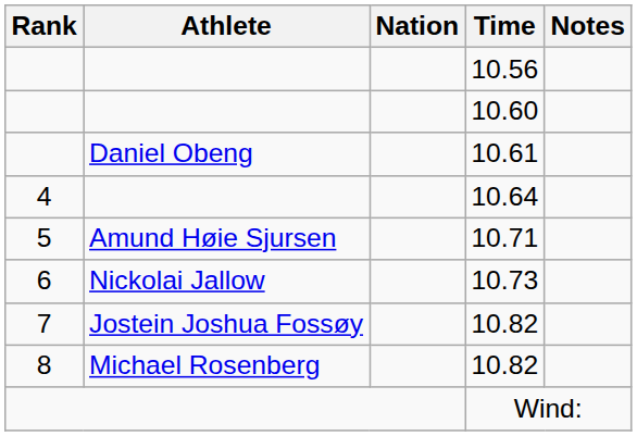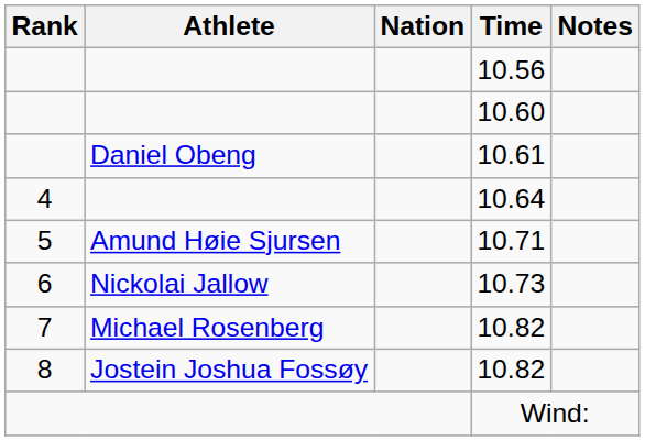 <table class="wikitable sortable" style="text-align:center;">
 <tr>
 <th scope="col" style="width: 10px;">Rank</th>
 <th scope="col">Athlete</th>
 <th scope="col">Nation</th>
 <th scope="col">Time</th>
 <th scope="col">Notes</th>
 </tr>
 <tr>
 <td></td>
 <td align=left></td>
 <td align=left></td>
 <td>10.56</td>
 <td></td>
 </tr>
 <tr>
 <td></td>
 <td align=left></td>
 <td align=left></td>
 <td>10.60</td>
 <td></td>
 </tr>
 <tr>
 <td></td>
 <td align=left><a href='#'>Daniel Obeng</a></td>
 <td align=left></td>
 <td>10.61</td>
 <td></td>
 </tr>
 <tr>
 <td>4</td>
 <td align=left></td>
 <td align=left></td>
 <td>10.64</td>
 <td></td>
 </tr>
 <tr>
 <td>5</td>
 <td align=left><a href='#'>Amund Høie Sjursen</a></td>
 <td align=left></td>
 <td>10.71</td>
 <td></td>
 </tr>
 <tr>
 <td>6</td>
 <td align=left><a href='#'>Nickolai Jallow</a></td>
 <td align=left></td>
 <td>10.73</td>
 <td></td>
 </tr>
 <tr>
 <td>7</td>
-<td align=left><a href='#'>Jostein Joshua Fossøy</a></td>
+<td align=left><a href='#'>Michael Rosenberg</a></td>
 <td align=left></td>
 <td>10.82</td>
 <td></td>
 </tr>
 <tr>
 <td>8</td>
-<td align=left><a href='#'>Michael Rosenberg</a></td>
+<td align=left><a href='#'>Jostein Joshua Fossøy</a></td>
 <td align=left></td>
 <td>10.82</td>
 <td></td>
 </tr>
 <tr class="sortbottom">
 <td colspan="3"></td>
 <td colspan="2">Wind: </td>
 </tr>
 </table>
